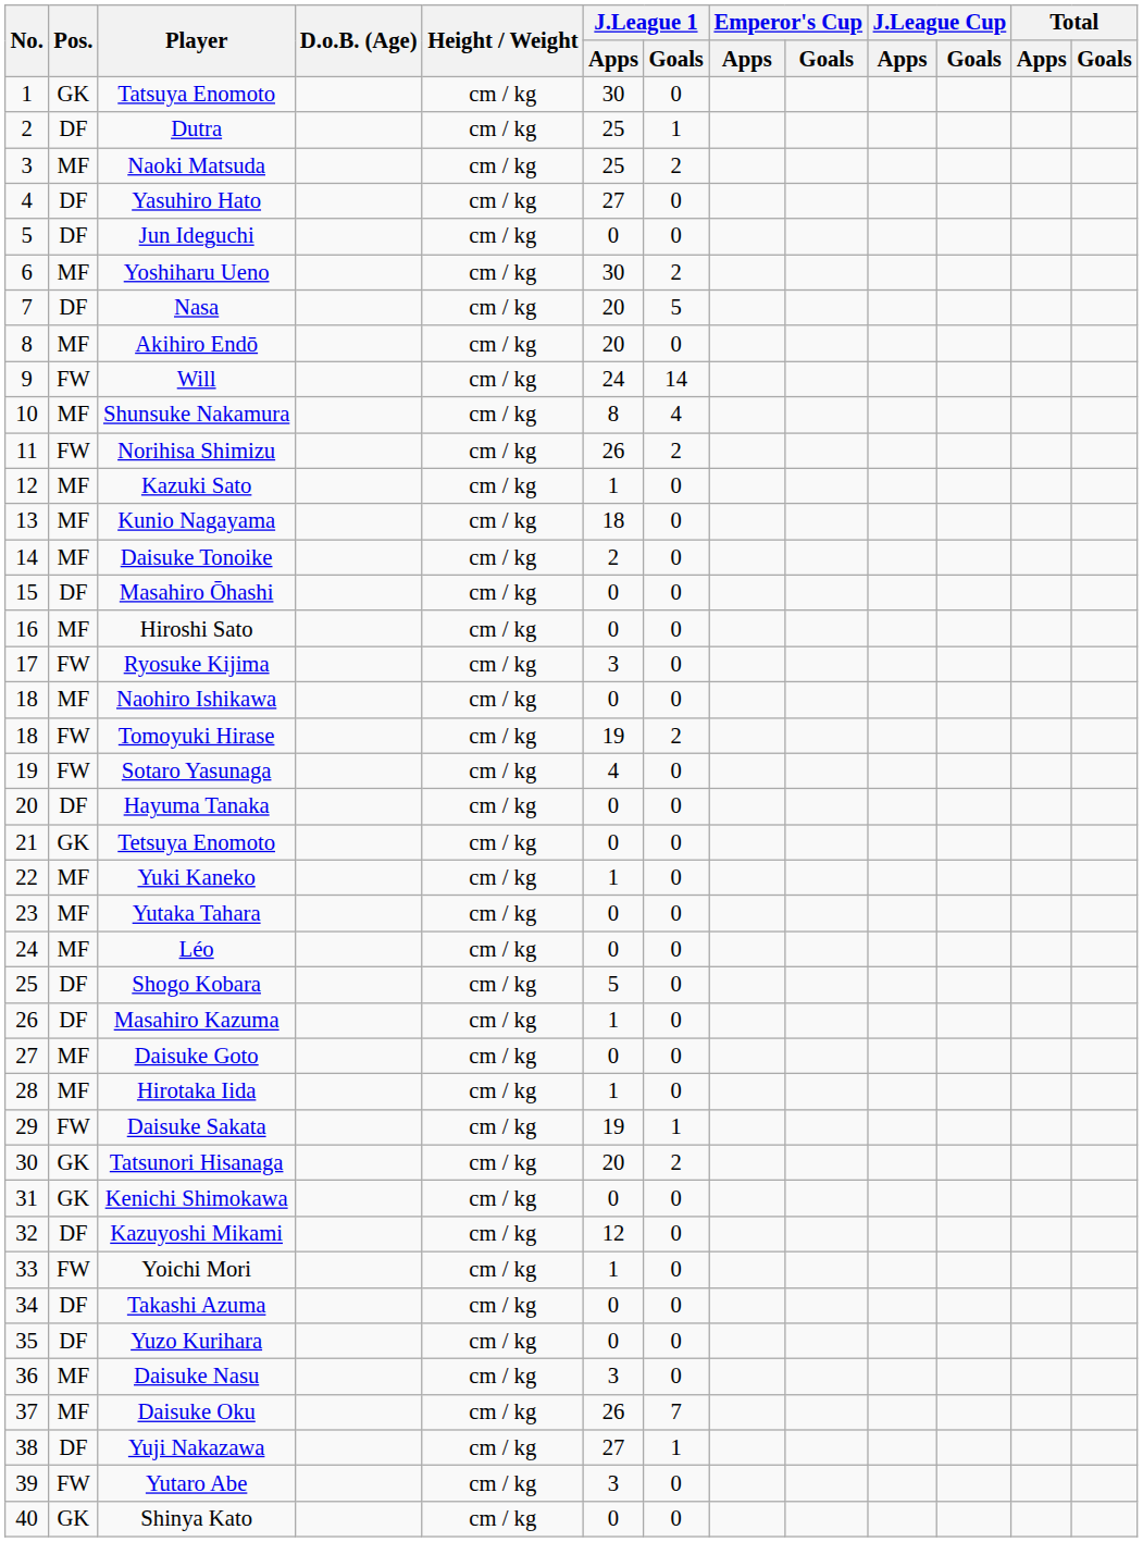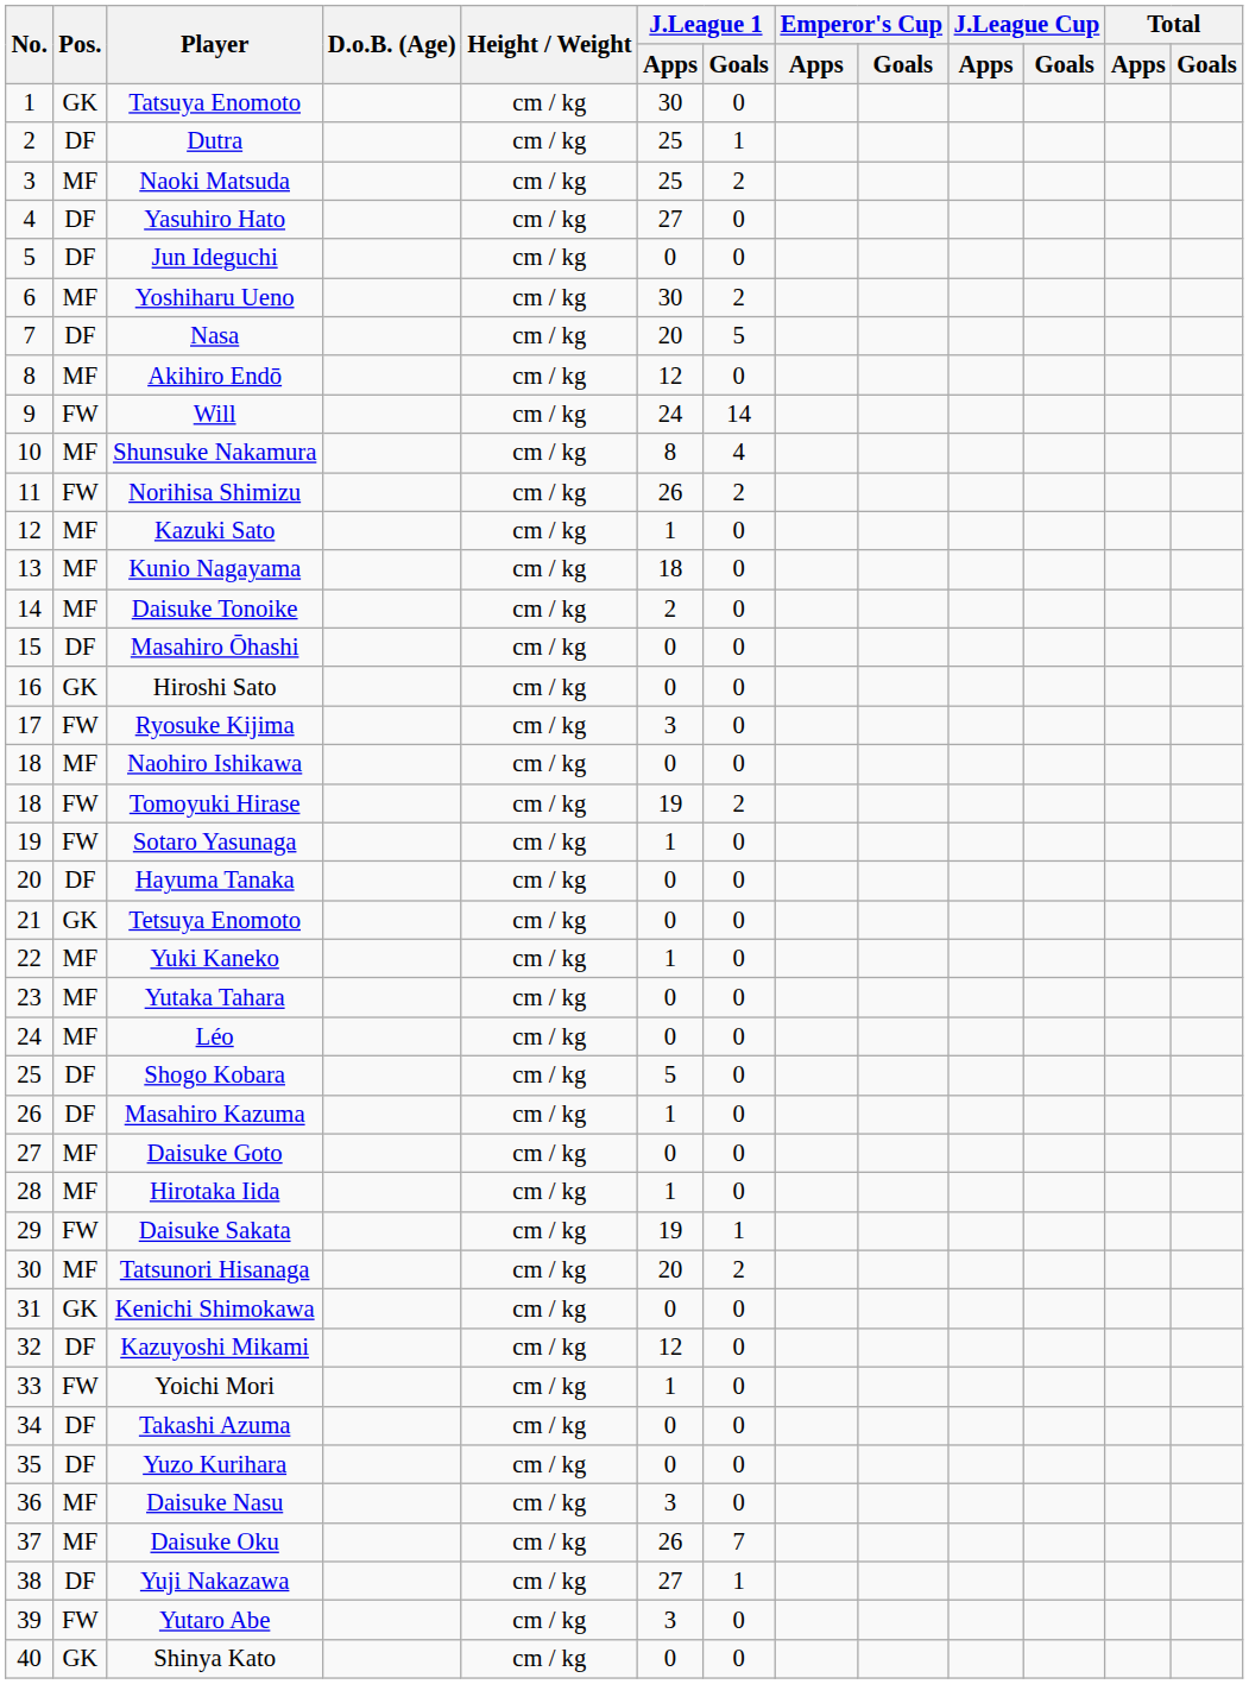 <table class="wikitable" style="text-align:center;">
 <tr>
 <th rowspan="2">No.</th>
 <th rowspan="2">Pos.</th>
 <th rowspan="2">Player</th>
 <th rowspan="2">D.o.B. (Age)</th>
 <th rowspan="2">Height / Weight</th>
 <th colspan="2"><a href='#'>J.League 1</a></th>
 <th colspan="2"><a href='#'>Emperor's Cup</a></th>
 <th colspan="2"><a href='#'>J.League Cup</a></th>
 <th colspan="2">Total</th>
 </tr>
 <tr>
 <th>Apps</th>
 <th>Goals</th>
 <th>Apps</th>
 <th>Goals</th>
 <th>Apps</th>
 <th>Goals</th>
 <th>Apps</th>
 <th>Goals</th>
 </tr>
 <tr>
 <td>1</td>
 <td>GK</td>
 <td><a href='#'>Tatsuya Enomoto</a></td>
 <td></td>
 <td>cm / kg</td>
 <td>30</td>
 <td>0</td>
 <td></td>
 <td></td>
 <td></td>
 <td></td>
 <td></td>
 <td></td>
 </tr>
 <tr>
 <td>2</td>
 <td>DF</td>
 <td><a href='#'>Dutra</a></td>
 <td></td>
 <td>cm / kg</td>
 <td>25</td>
 <td>1</td>
 <td></td>
 <td></td>
 <td></td>
 <td></td>
 <td></td>
 <td></td>
 </tr>
 <tr>
 <td>3</td>
 <td>MF</td>
 <td><a href='#'>Naoki Matsuda</a></td>
 <td></td>
 <td>cm / kg</td>
 <td>25</td>
 <td>2</td>
 <td></td>
 <td></td>
 <td></td>
 <td></td>
 <td></td>
 <td></td>
 </tr>
 <tr>
 <td>4</td>
 <td>DF</td>
 <td><a href='#'>Yasuhiro Hato</a></td>
 <td></td>
 <td>cm / kg</td>
 <td>27</td>
 <td>0</td>
 <td></td>
 <td></td>
 <td></td>
 <td></td>
 <td></td>
 <td></td>
 </tr>
 <tr>
 <td>5</td>
 <td>DF</td>
 <td><a href='#'>Jun Ideguchi</a></td>
 <td></td>
 <td>cm / kg</td>
 <td>0</td>
 <td>0</td>
 <td></td>
 <td></td>
 <td></td>
 <td></td>
 <td></td>
 <td></td>
 </tr>
 <tr>
 <td>6</td>
 <td>MF</td>
 <td><a href='#'>Yoshiharu Ueno</a></td>
 <td></td>
 <td>cm / kg</td>
 <td>30</td>
 <td>2</td>
 <td></td>
 <td></td>
 <td></td>
 <td></td>
 <td></td>
 <td></td>
 </tr>
 <tr>
 <td>7</td>
 <td>DF</td>
 <td><a href='#'>Nasa</a></td>
 <td></td>
 <td>cm / kg</td>
 <td>20</td>
 <td>5</td>
 <td></td>
 <td></td>
 <td></td>
 <td></td>
 <td></td>
 <td></td>
 </tr>
 <tr>
 <td>8</td>
 <td>MF</td>
 <td><a href='#'>Akihiro Endō</a></td>
 <td></td>
 <td>cm / kg</td>
-<td>20</td>
+<td>12</td>
 <td>0</td>
 <td></td>
 <td></td>
 <td></td>
 <td></td>
 <td></td>
 <td></td>
 </tr>
 <tr>
 <td>9</td>
 <td>FW</td>
 <td><a href='#'>Will</a></td>
 <td></td>
 <td>cm / kg</td>
 <td>24</td>
 <td>14</td>
 <td></td>
 <td></td>
 <td></td>
 <td></td>
 <td></td>
 <td></td>
 </tr>
 <tr>
 <td>10</td>
 <td>MF</td>
 <td><a href='#'>Shunsuke Nakamura</a></td>
 <td></td>
 <td>cm / kg</td>
 <td>8</td>
 <td>4</td>
 <td></td>
 <td></td>
 <td></td>
 <td></td>
 <td></td>
 <td></td>
 </tr>
 <tr>
 <td>11</td>
 <td>FW</td>
 <td><a href='#'>Norihisa Shimizu</a></td>
 <td></td>
 <td>cm / kg</td>
 <td>26</td>
 <td>2</td>
 <td></td>
 <td></td>
 <td></td>
 <td></td>
 <td></td>
 <td></td>
 </tr>
 <tr>
 <td>12</td>
 <td>MF</td>
 <td><a href='#'>Kazuki Sato</a></td>
 <td></td>
 <td>cm / kg</td>
 <td>1</td>
 <td>0</td>
 <td></td>
 <td></td>
 <td></td>
 <td></td>
 <td></td>
 <td></td>
 </tr>
 <tr>
 <td>13</td>
 <td>MF</td>
 <td><a href='#'>Kunio Nagayama</a></td>
 <td></td>
 <td>cm / kg</td>
 <td>18</td>
 <td>0</td>
 <td></td>
 <td></td>
 <td></td>
 <td></td>
 <td></td>
 <td></td>
 </tr>
 <tr>
 <td>14</td>
 <td>MF</td>
 <td><a href='#'>Daisuke Tonoike</a></td>
 <td></td>
 <td>cm / kg</td>
 <td>2</td>
 <td>0</td>
 <td></td>
 <td></td>
 <td></td>
 <td></td>
 <td></td>
 <td></td>
 </tr>
 <tr>
 <td>15</td>
 <td>DF</td>
 <td><a href='#'>Masahiro Ōhashi</a></td>
 <td></td>
 <td>cm / kg</td>
 <td>0</td>
 <td>0</td>
 <td></td>
 <td></td>
 <td></td>
 <td></td>
 <td></td>
 <td></td>
 </tr>
 <tr>
 <td>16</td>
-<td>MF</td>
+<td>GK</td>
 <td>Hiroshi Sato</td>
 <td></td>
 <td>cm / kg</td>
 <td>0</td>
 <td>0</td>
 <td></td>
 <td></td>
 <td></td>
 <td></td>
 <td></td>
 <td></td>
 </tr>
 <tr>
 <td>17</td>
 <td>FW</td>
 <td><a href='#'>Ryosuke Kijima</a></td>
 <td></td>
 <td>cm / kg</td>
 <td>3</td>
 <td>0</td>
 <td></td>
 <td></td>
 <td></td>
 <td></td>
 <td></td>
 <td></td>
 </tr>
 <tr>
 <td>18</td>
 <td>MF</td>
 <td><a href='#'>Naohiro Ishikawa</a></td>
 <td></td>
 <td>cm / kg</td>
 <td>0</td>
 <td>0</td>
 <td></td>
 <td></td>
 <td></td>
 <td></td>
 <td></td>
 <td></td>
 </tr>
 <tr>
 <td>18</td>
 <td>FW</td>
 <td><a href='#'>Tomoyuki Hirase</a></td>
 <td></td>
 <td>cm / kg</td>
 <td>19</td>
 <td>2</td>
 <td></td>
 <td></td>
 <td></td>
 <td></td>
 <td></td>
 <td></td>
 </tr>
 <tr>
 <td>19</td>
 <td>FW</td>
 <td><a href='#'>Sotaro Yasunaga</a></td>
 <td></td>
 <td>cm / kg</td>
-<td>4</td>
+<td>1</td>
 <td>0</td>
 <td></td>
 <td></td>
 <td></td>
 <td></td>
 <td></td>
 <td></td>
 </tr>
 <tr>
 <td>20</td>
 <td>DF</td>
 <td><a href='#'>Hayuma Tanaka</a></td>
 <td></td>
 <td>cm / kg</td>
 <td>0</td>
 <td>0</td>
 <td></td>
 <td></td>
 <td></td>
 <td></td>
 <td></td>
 <td></td>
 </tr>
 <tr>
 <td>21</td>
 <td>GK</td>
 <td><a href='#'>Tetsuya Enomoto</a></td>
 <td></td>
 <td>cm / kg</td>
 <td>0</td>
 <td>0</td>
 <td></td>
 <td></td>
 <td></td>
 <td></td>
 <td></td>
 <td></td>
 </tr>
 <tr>
 <td>22</td>
 <td>MF</td>
 <td><a href='#'>Yuki Kaneko</a></td>
 <td></td>
 <td>cm / kg</td>
 <td>1</td>
 <td>0</td>
 <td></td>
 <td></td>
 <td></td>
 <td></td>
 <td></td>
 <td></td>
 </tr>
 <tr>
 <td>23</td>
 <td>MF</td>
 <td><a href='#'>Yutaka Tahara</a></td>
 <td></td>
 <td>cm / kg</td>
 <td>0</td>
 <td>0</td>
 <td></td>
 <td></td>
 <td></td>
 <td></td>
 <td></td>
 <td></td>
 </tr>
 <tr>
 <td>24</td>
 <td>MF</td>
 <td><a href='#'>Léo</a></td>
 <td></td>
 <td>cm / kg</td>
 <td>0</td>
 <td>0</td>
 <td></td>
 <td></td>
 <td></td>
 <td></td>
 <td></td>
 <td></td>
 </tr>
 <tr>
 <td>25</td>
 <td>DF</td>
 <td><a href='#'>Shogo Kobara</a></td>
 <td></td>
 <td>cm / kg</td>
 <td>5</td>
 <td>0</td>
 <td></td>
 <td></td>
 <td></td>
 <td></td>
 <td></td>
 <td></td>
 </tr>
 <tr>
 <td>26</td>
 <td>DF</td>
 <td><a href='#'>Masahiro Kazuma</a></td>
 <td></td>
 <td>cm / kg</td>
 <td>1</td>
 <td>0</td>
 <td></td>
 <td></td>
 <td></td>
 <td></td>
 <td></td>
 <td></td>
 </tr>
 <tr>
 <td>27</td>
 <td>MF</td>
 <td><a href='#'>Daisuke Goto</a></td>
 <td></td>
 <td>cm / kg</td>
 <td>0</td>
 <td>0</td>
 <td></td>
 <td></td>
 <td></td>
 <td></td>
 <td></td>
 <td></td>
 </tr>
 <tr>
 <td>28</td>
 <td>MF</td>
 <td><a href='#'>Hirotaka Iida</a></td>
 <td></td>
 <td>cm / kg</td>
 <td>1</td>
 <td>0</td>
 <td></td>
 <td></td>
 <td></td>
 <td></td>
 <td></td>
 <td></td>
 </tr>
 <tr>
 <td>29</td>
 <td>FW</td>
 <td><a href='#'>Daisuke Sakata</a></td>
 <td></td>
 <td>cm / kg</td>
 <td>19</td>
 <td>1</td>
 <td></td>
 <td></td>
 <td></td>
 <td></td>
 <td></td>
 <td></td>
 </tr>
 <tr>
 <td>30</td>
-<td>GK</td>
+<td>MF</td>
 <td><a href='#'>Tatsunori Hisanaga</a></td>
 <td></td>
 <td>cm / kg</td>
 <td>20</td>
 <td>2</td>
 <td></td>
 <td></td>
 <td></td>
 <td></td>
 <td></td>
 <td></td>
 </tr>
 <tr>
 <td>31</td>
 <td>GK</td>
 <td><a href='#'>Kenichi Shimokawa</a></td>
 <td></td>
 <td>cm / kg</td>
 <td>0</td>
 <td>0</td>
 <td></td>
 <td></td>
 <td></td>
 <td></td>
 <td></td>
 <td></td>
 </tr>
 <tr>
 <td>32</td>
 <td>DF</td>
 <td><a href='#'>Kazuyoshi Mikami</a></td>
 <td></td>
 <td>cm / kg</td>
 <td>12</td>
 <td>0</td>
 <td></td>
 <td></td>
 <td></td>
 <td></td>
 <td></td>
 <td></td>
 </tr>
 <tr>
 <td>33</td>
 <td>FW</td>
 <td>Yoichi Mori</td>
 <td></td>
 <td>cm / kg</td>
 <td>1</td>
 <td>0</td>
 <td></td>
 <td></td>
 <td></td>
 <td></td>
 <td></td>
 <td></td>
 </tr>
 <tr>
 <td>34</td>
 <td>DF</td>
 <td><a href='#'>Takashi Azuma</a></td>
 <td></td>
 <td>cm / kg</td>
 <td>0</td>
 <td>0</td>
 <td></td>
 <td></td>
 <td></td>
 <td></td>
 <td></td>
 <td></td>
 </tr>
 <tr>
 <td>35</td>
 <td>DF</td>
 <td><a href='#'>Yuzo Kurihara</a></td>
 <td></td>
 <td>cm / kg</td>
 <td>0</td>
 <td>0</td>
 <td></td>
 <td></td>
 <td></td>
 <td></td>
 <td></td>
 <td></td>
 </tr>
 <tr>
 <td>36</td>
 <td>MF</td>
 <td><a href='#'>Daisuke Nasu</a></td>
 <td></td>
 <td>cm / kg</td>
 <td>3</td>
 <td>0</td>
 <td></td>
 <td></td>
 <td></td>
 <td></td>
 <td></td>
 <td></td>
 </tr>
 <tr>
 <td>37</td>
 <td>MF</td>
 <td><a href='#'>Daisuke Oku</a></td>
 <td></td>
 <td>cm / kg</td>
 <td>26</td>
 <td>7</td>
 <td></td>
 <td></td>
 <td></td>
 <td></td>
 <td></td>
 <td></td>
 </tr>
 <tr>
 <td>38</td>
 <td>DF</td>
 <td><a href='#'>Yuji Nakazawa</a></td>
 <td></td>
 <td>cm / kg</td>
 <td>27</td>
 <td>1</td>
 <td></td>
 <td></td>
 <td></td>
 <td></td>
 <td></td>
 <td></td>
 </tr>
 <tr>
 <td>39</td>
 <td>FW</td>
 <td><a href='#'>Yutaro Abe</a></td>
 <td></td>
 <td>cm / kg</td>
 <td>3</td>
 <td>0</td>
 <td></td>
 <td></td>
 <td></td>
 <td></td>
 <td></td>
 <td></td>
 </tr>
 <tr>
 <td>40</td>
 <td>GK</td>
 <td>Shinya Kato</td>
 <td></td>
 <td>cm / kg</td>
 <td>0</td>
 <td>0</td>
 <td></td>
 <td></td>
 <td></td>
 <td></td>
 <td></td>
 <td></td>
 </tr>
 </table>
